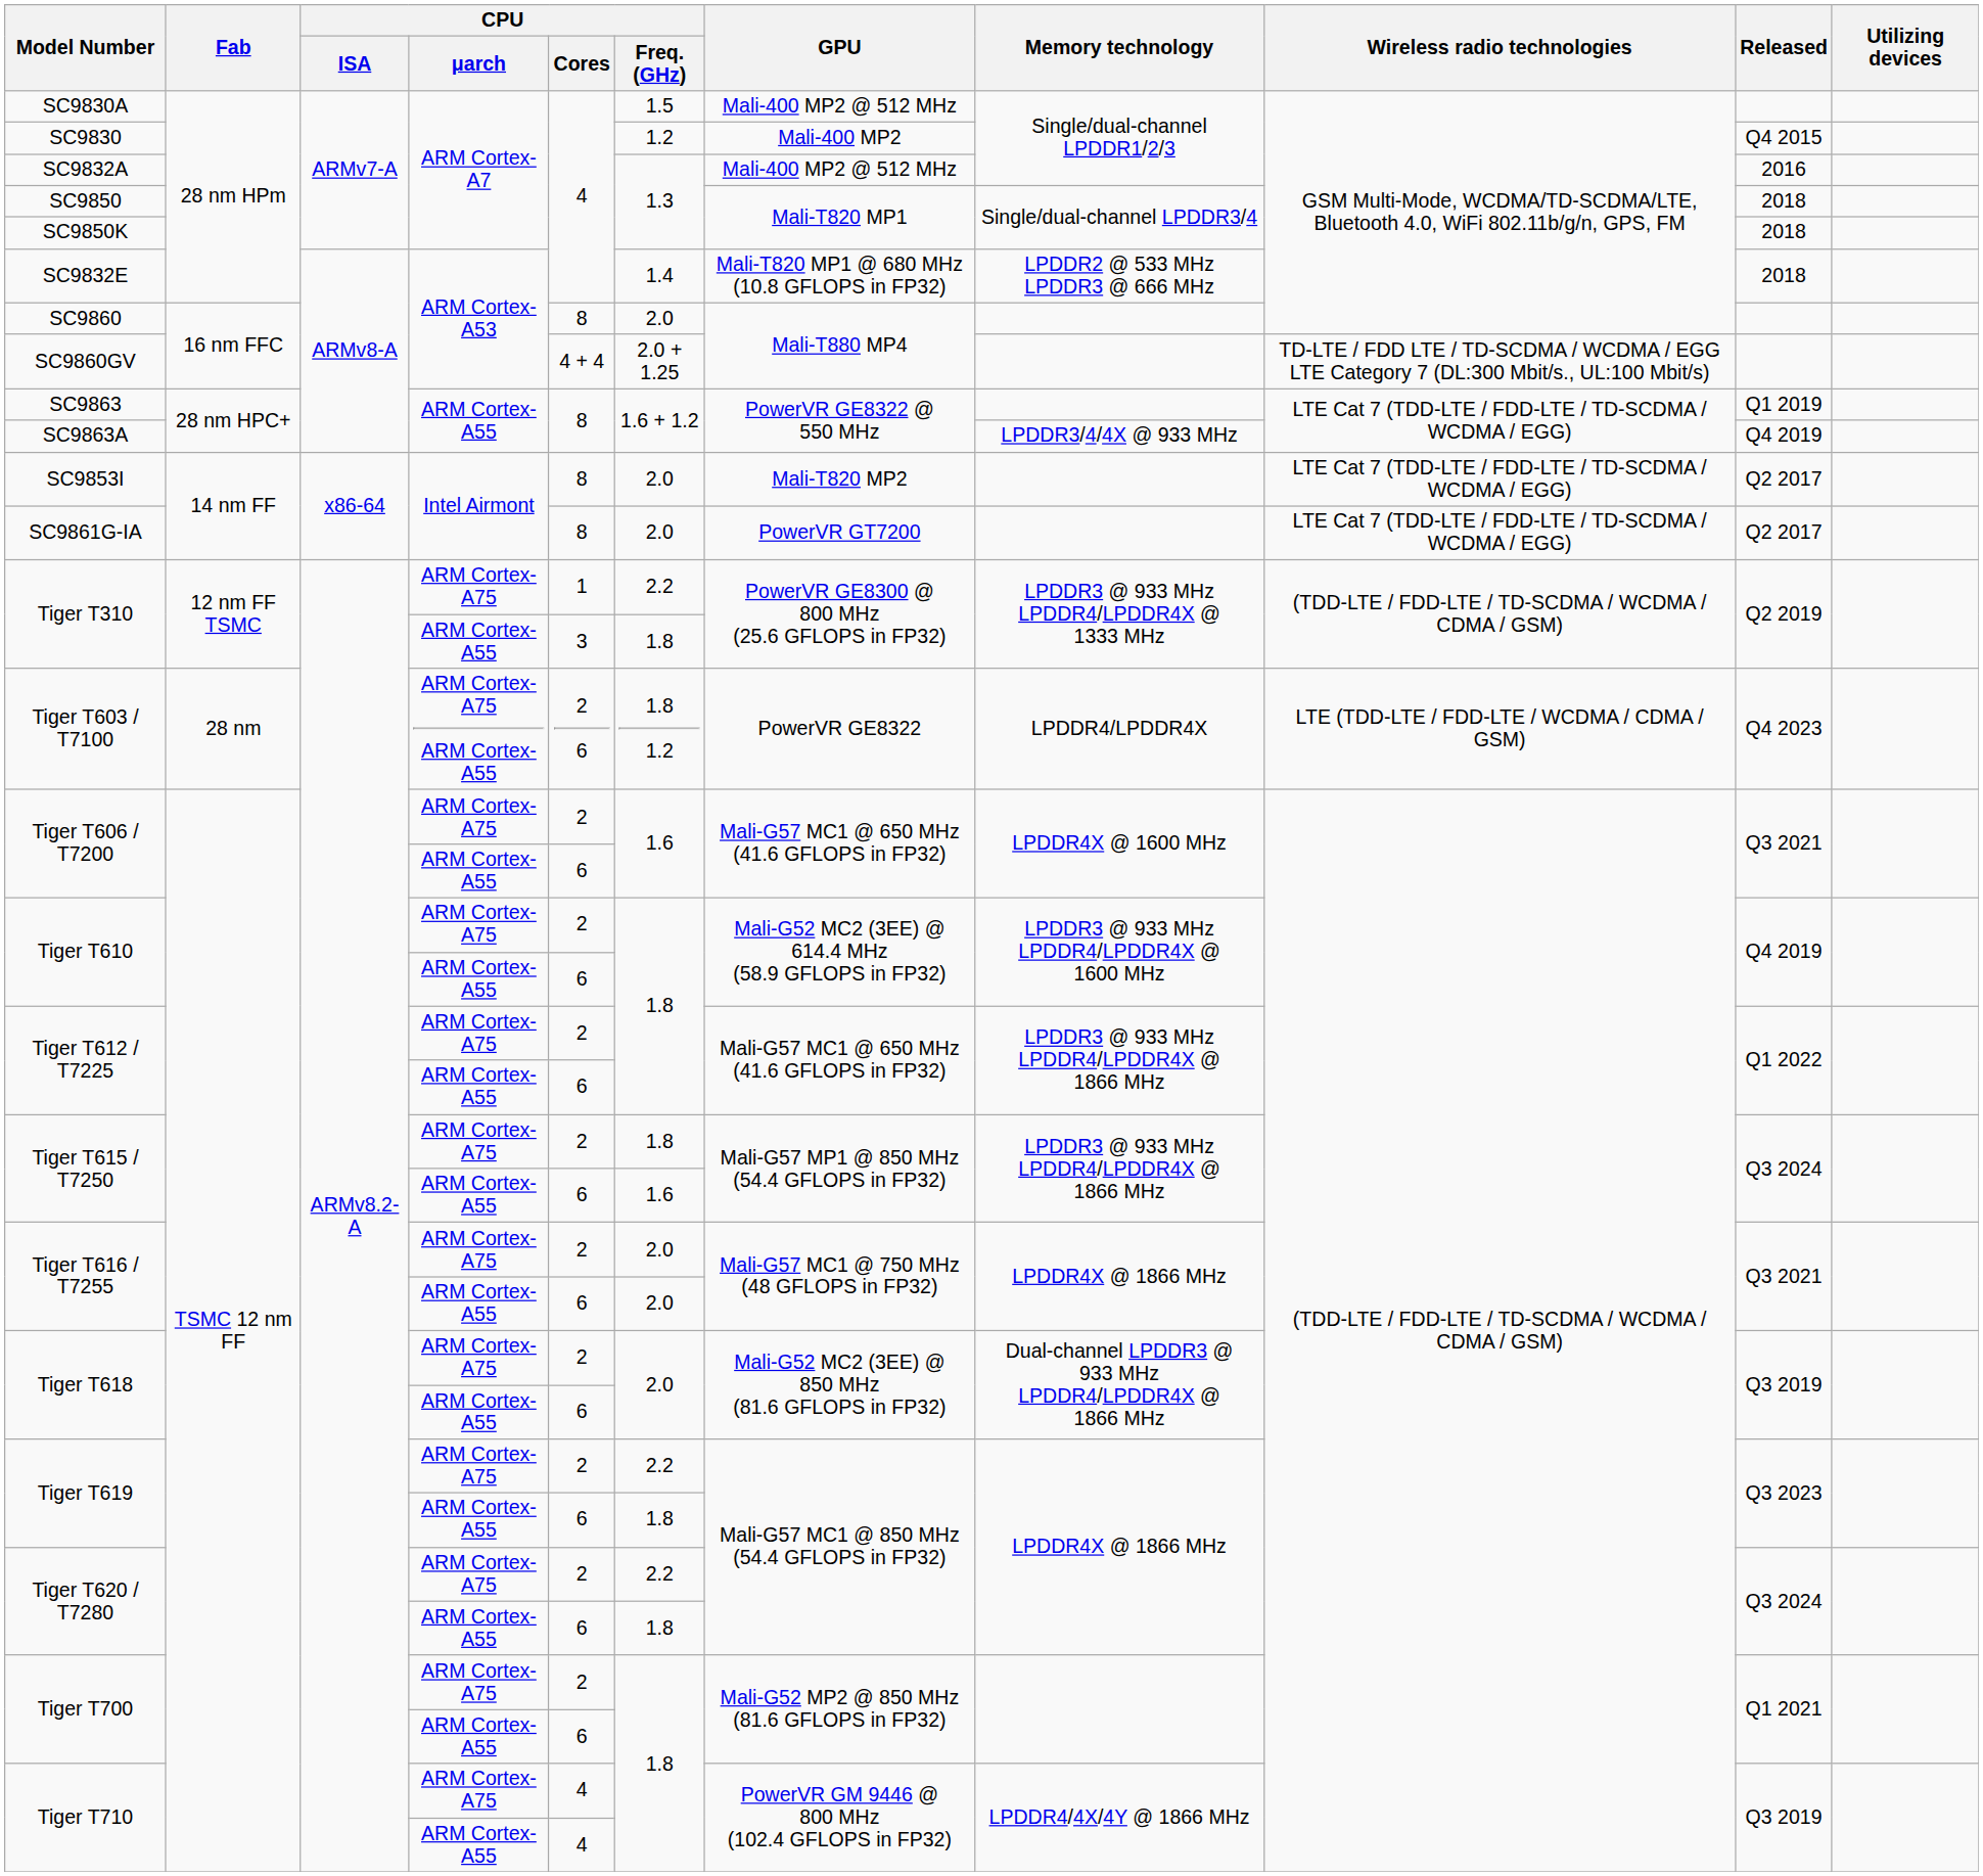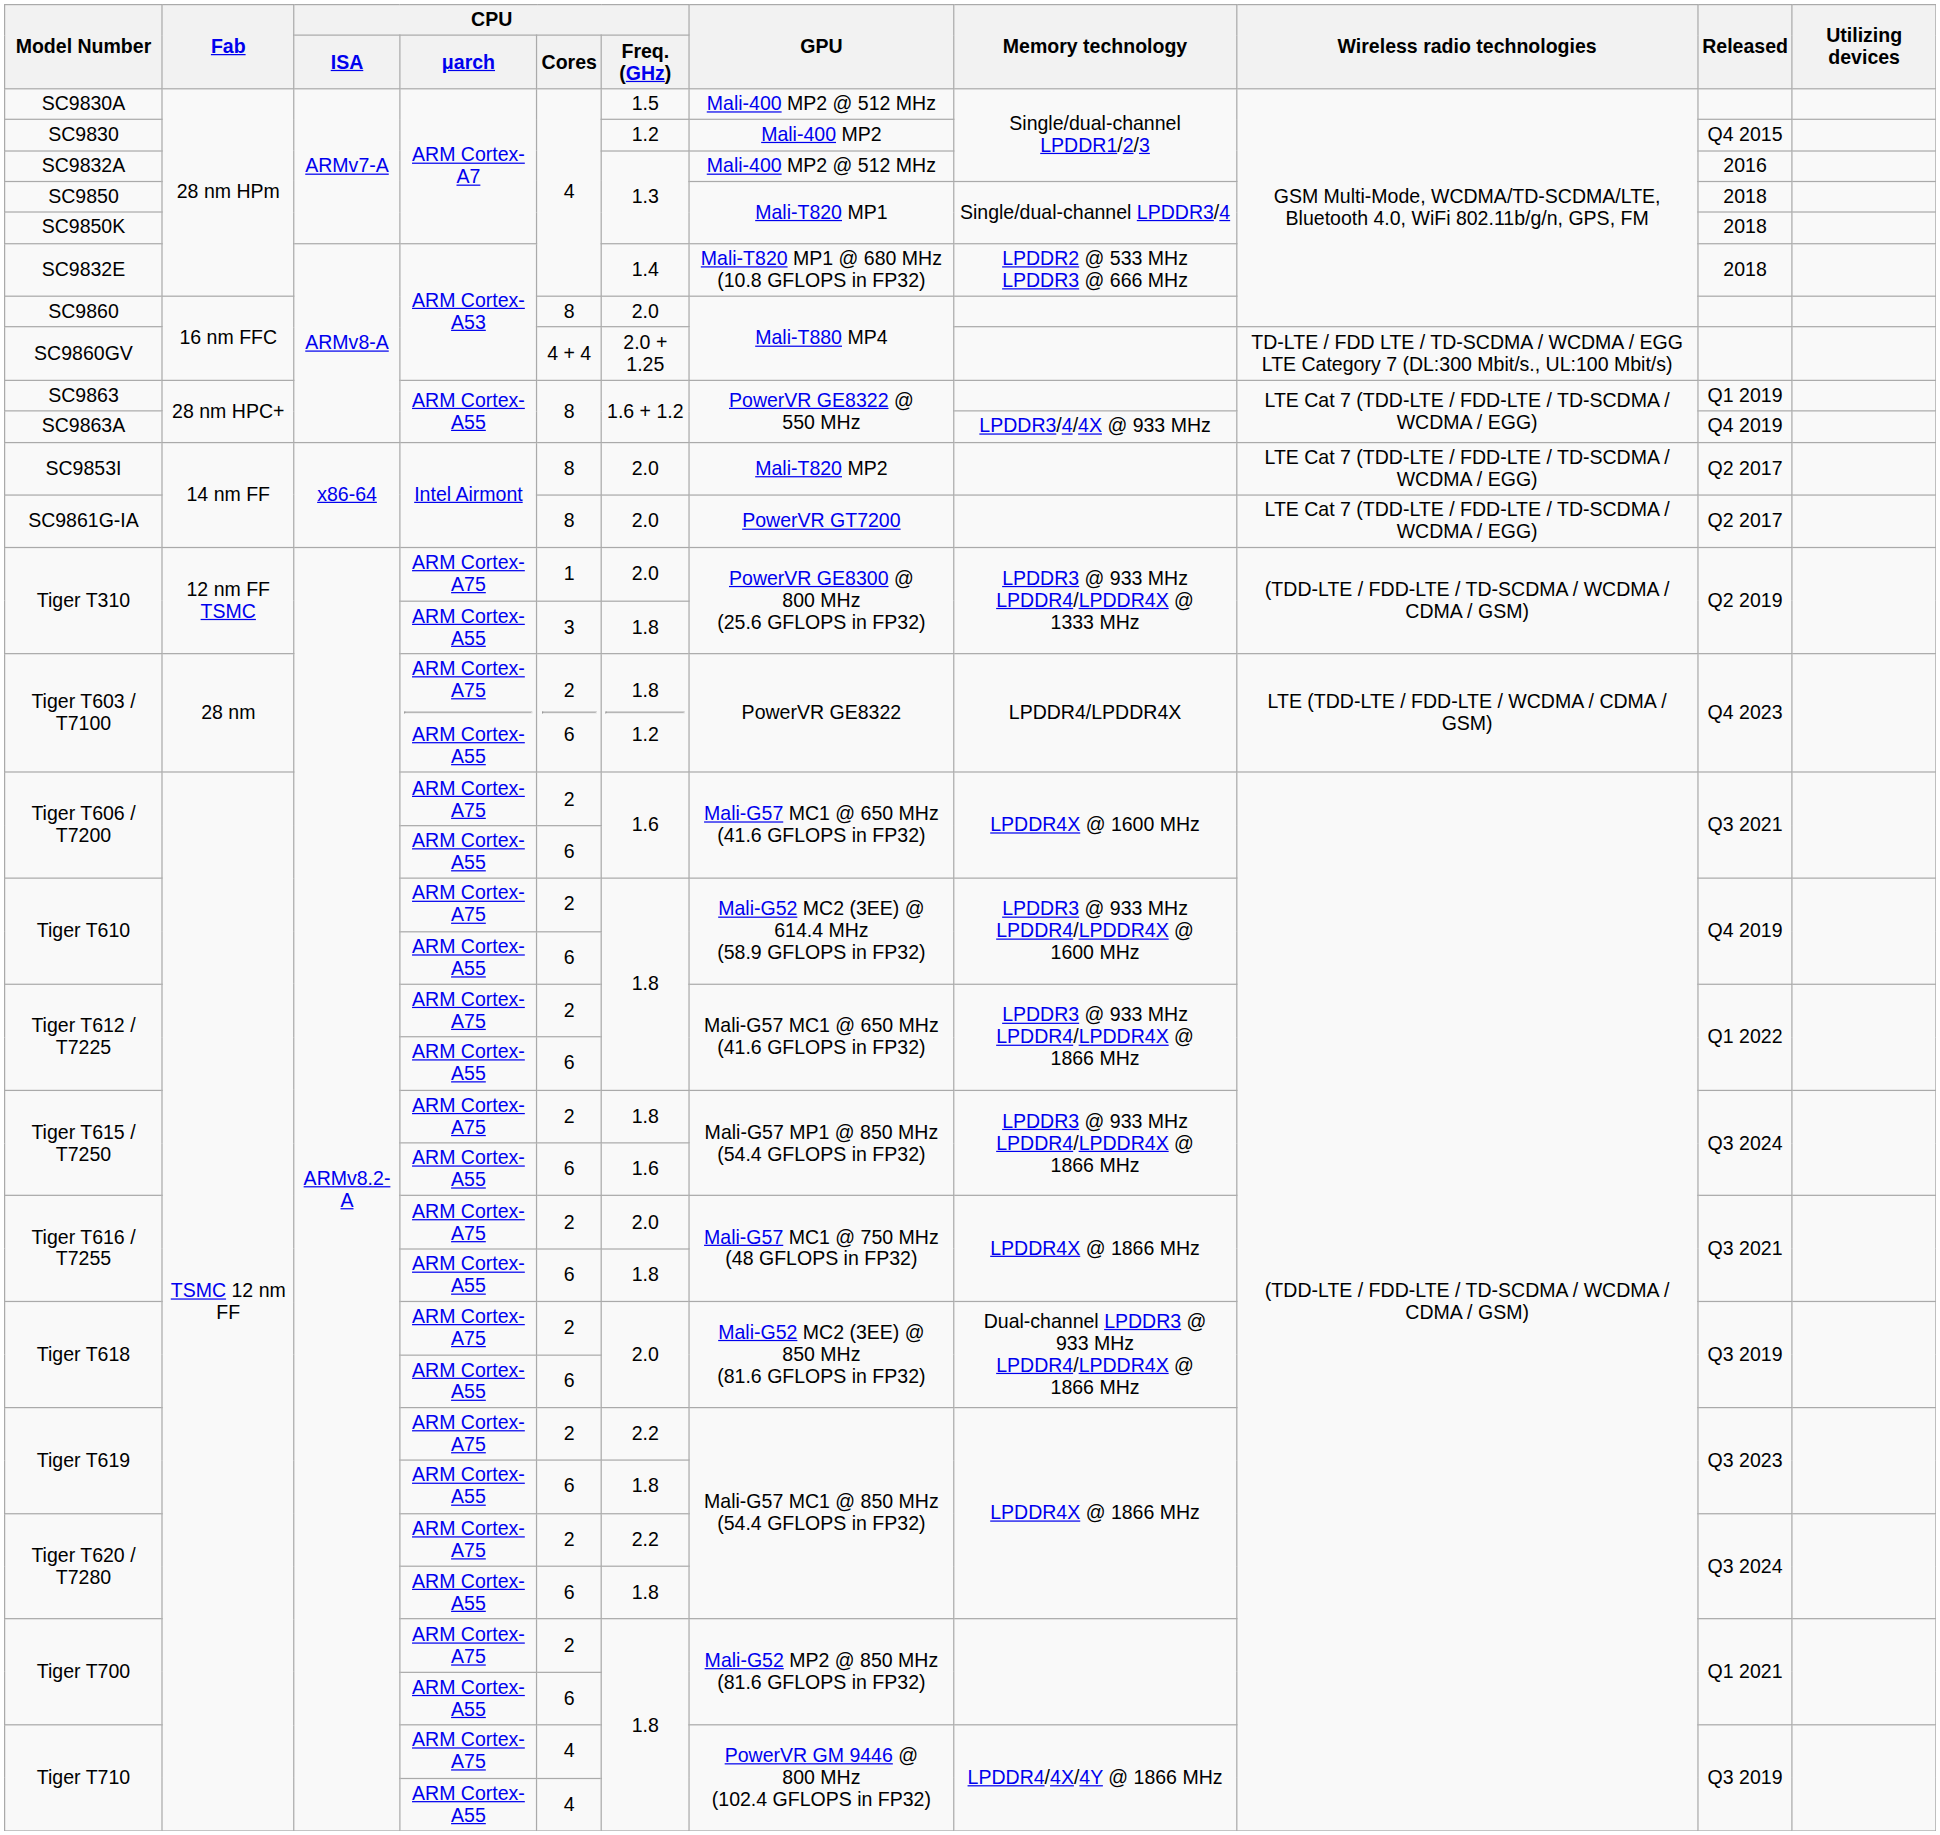 <table class="wikitable sortable" style="width:100%; text-align:center">
 <tr>
 <th rowspan="2">Model Number</th>
 <th rowspan="2"><a href='#'>Fab</a></th>
 <th colspan="4">CPU</th>
 <th rowspan="2">GPU</th>
 <th rowspan="2">Memory technology</th>
 <th rowspan="2">Wireless radio technologies</th>
 <th rowspan="2">Released</th>
 <th rowspan="2">Utilizing devices</th>
 </tr>
 <tr>
 <th><a href='#'>ISA</a></th>
 <th><a href='#'>μarch</a></th>
 <th>Cores</th>
 <th>Freq.<br>(<a href='#'>GHz</a>)</th>
 </tr>
 <tr>
 <td>SC9830A</td>
 <td rowspan="6">28 nm HPm</td>
 <td rowspan="5"><a href='#'>ARMv7-A</a></td>
 <td rowspan="5"><a href='#'>ARM Cortex-A7</a></td>
 <td rowspan="6">4</td>
 <td>1.5</td>
 <td><a href='#'>Mali-400</a> MP2 @ 512 MHz</td>
 <td rowspan="3">Single/dual-channel <a href='#'>LPDDR1</a>/<a href='#'>2</a>/<a href='#'>3</a></td>
 <td rowspan="7">GSM Multi-Mode, WCDMA/TD-SCDMA/LTE,<br>Bluetooth 4.0, WiFi 802.11b/g/n, GPS, FM</td>
 <td></td>
 <td></td>
 </tr>
 <tr>
 <td>SC9830</td>
 <td>1.2</td>
 <td><a href='#'>Mali-400</a> MP2</td>
 <td>Q4 2015</td>
 <td></td>
 </tr>
 <tr>
 <td>SC9832A</td>
 <td rowspan="3">1.3</td>
 <td><a href='#'>Mali-400</a> MP2 @ 512 MHz</td>
 <td>2016</td>
 <td></td>
 </tr>
 <tr>
 <td>SC9850</td>
 <td rowspan="2"><a href='#'>Mali-T820</a> MP1</td>
 <td rowspan="2">Single/dual-channel <a href='#'>LPDDR3</a>/<a href='#'>4</a></td>
 <td>2018</td>
 <td></td>
 </tr>
 <tr>
 <td>SC9850K</td>
 <td>2018</td>
 <td></td>
 </tr>
 <tr>
 <td>SC9832E</td>
 <td rowspan="5"><a href='#'>ARMv8-A</a></td>
 <td rowspan="3"><a href='#'>ARM Cortex-A53</a></td>
 <td>1.4</td>
 <td><a href='#'>Mali-T820</a> MP1 @ 680 MHz<br>(10.8 GFLOPS in FP32)</td>
 <td><a href='#'>LPDDR2</a> @ 533 MHz<br><a href='#'>LPDDR3</a> @ 666 MHz</td>
 <td>2018</td>
 <td></td>
 </tr>
 <tr>
 <td>SC9860</td>
 <td rowspan="2">16 nm FFC</td>
 <td>8</td>
 <td>2.0</td>
 <td rowspan="2"><a href='#'>Mali-T880</a> MP4</td>
 <td></td>
 <td></td>
 <td></td>
 </tr>
 <tr>
 <td>SC9860GV</td>
 <td>4 + 4</td>
 <td>2.0 + 1.25</td>
 <td></td>
 <td>TD-LTE / FDD LTE / TD-SCDMA / WCDMA / EGG<br>LTE Category 7 (DL:300 Mbit/s., UL:100 Mbit/s)</td>
 <td></td>
 <td></td>
 </tr>
 <tr>
 <td>SC9863</td>
 <td rowspan="2">28 nm HPC+</td>
 <td rowspan="2"><a href='#'>ARM Cortex-A55</a></td>
 <td rowspan="2">8</td>
 <td rowspan="2">1.6 + 1.2</td>
 <td rowspan="2"><a href='#'>PowerVR GE8322</a> @ 550 MHz</td>
 <td></td>
 <td rowspan="2">LTE Cat 7 (TDD-LTE / FDD-LTE / TD-SCDMA / WCDMA / EGG)</td>
 <td>Q1 2019</td>
 <td></td>
 </tr>
 <tr>
 <td>SC9863A</td>
 <td><a href='#'>LPDDR3</a>/<a href='#'>4</a>/<a href='#'>4X</a> @ 933 MHz</td>
 <td>Q4 2019</td>
 <td></td>
 </tr>
 <tr>
 <td>SC9853I</td>
 <td rowspan="2">14 nm FF</td>
 <td rowspan="2"><a href='#'>x86-64</a></td>
 <td rowspan="2"><a href='#'>Intel Airmont</a></td>
 <td>8</td>
 <td>2.0</td>
 <td><a href='#'>Mali-T820</a> MP2</td>
 <td></td>
 <td>LTE Cat 7 (TDD-LTE / FDD-LTE / TD-SCDMA / WCDMA / EGG)</td>
 <td>Q2 2017</td>
 <td></td>
 </tr>
 <tr>
 <td>SC9861G-IA</td>
 <td>8</td>
 <td>2.0</td>
 <td><a href='#'>PowerVR GT7200</a></td>
 <td></td>
 <td>LTE Cat 7 (TDD-LTE / FDD-LTE / TD-SCDMA / WCDMA / EGG)</td>
 <td>Q2 2017</td>
 <td></td>
 </tr>
 <tr>
 <td rowspan="2">Tiger T310</td>
 <td rowspan="2">12 nm FF <a href='#'>TSMC</a></td>
 <td rowspan="23"><a href='#'>ARMv8.2-A</a></td>
 <td><a href='#'>ARM Cortex-A75</a></td>
 <td>1</td>
-<td>2.2</td>
+<td>2.0</td>
 <td rowspan="2"><a href='#'>PowerVR GE8300</a> @ 800 MHz<br>(25.6 GFLOPS in FP32)</td>
 <td rowspan="2"><a href='#'>LPDDR3</a> @ 933 MHz<br><a href='#'>LPDDR4</a>/<a href='#'>LPDDR4X</a> @ 1333 MHz</td>
 <td rowspan="2">(TDD-LTE / FDD-LTE / TD-SCDMA / WCDMA / CDMA / GSM)</td>
 <td rowspan="2">Q2 2019</td>
 <td rowspan="2"></td>
 </tr>
 <tr>
 <td><a href='#'>ARM Cortex-A55</a></td>
 <td>3</td>
 <td>1.8</td>
 </tr>
 <tr>
 <td>Tiger T603 / T7100</td>
 <td>28 nm</td>
 <td><a href='#'>ARM Cortex-A75</a><hr><a href='#'>ARM Cortex-A55</a></td>
 <td>2<hr>6</td>
 <td>1.8<hr>1.2</td>
 <td>PowerVR GE8322</td>
 <td>LPDDR4/LPDDR4X</td>
 <td>LTE (TDD-LTE / FDD-LTE / WCDMA / CDMA / GSM)</td>
 <td>Q4 2023</td>
 <td></td>
 </tr>
 <tr>
 <td rowspan="2">Tiger T606 / T7200</td>
 <td rowspan="20"><a href='#'>TSMC</a> 12 nm FF</td>
 <td><a href='#'>ARM Cortex-A75</a></td>
 <td>2</td>
 <td rowspan="2">1.6</td>
 <td rowspan="2"><a href='#'>Mali-G57</a> MC1 @ 650 MHz<br>(41.6 GFLOPS in FP32)</td>
 <td rowspan="2"><a href='#'>LPDDR4X</a> @ 1600 MHz</td>
 <td rowspan="20">(TDD-LTE / FDD-LTE / TD-SCDMA / WCDMA / CDMA / GSM)</td>
 <td rowspan="2">Q3 2021</td>
 <td rowspan="2"></td>
 </tr>
 <tr>
 <td><a href='#'>ARM Cortex-A55</a></td>
 <td>6</td>
 </tr>
 <tr>
 <td rowspan="2">Tiger T610</td>
 <td><a href='#'>ARM Cortex-A75</a></td>
 <td>2</td>
 <td rowspan="4">1.8</td>
 <td rowspan="2"><a href='#'>Mali-G52</a> MC2 (3EE) @ 614.4 MHz<br>(58.9 GFLOPS in FP32)</td>
 <td rowspan="2"><a href='#'>LPDDR3</a> @ 933 MHz<br><a href='#'>LPDDR4</a>/<a href='#'>LPDDR4X</a> @ 1600 MHz</td>
 <td rowspan="2">Q4 2019</td>
 <td rowspan="2"></td>
 </tr>
 <tr>
 <td><a href='#'>ARM Cortex-A55</a></td>
 <td>6</td>
 </tr>
 <tr>
 <td rowspan="2">Tiger T612 / T7225</td>
 <td><a href='#'>ARM Cortex-A75</a></td>
 <td>2</td>
 <td rowspan="2">Mali-G57 MC1 @ 650 MHz<br>(41.6 GFLOPS in FP32)</td>
 <td rowspan="2"><a href='#'>LPDDR3</a> @ 933 MHz<br><a href='#'>LPDDR4</a>/<a href='#'>LPDDR4X</a> @ 1866 MHz</td>
 <td rowspan="2">Q1 2022</td>
 <td rowspan="2"></td>
 </tr>
 <tr>
 <td><a href='#'>ARM Cortex-A55</a></td>
 <td>6</td>
 </tr>
 <tr>
 <td rowspan="2">Tiger T615 / T7250</td>
 <td><a href='#'>ARM Cortex-A75</a></td>
 <td>2</td>
 <td>1.8</td>
 <td rowspan="2">Mali-G57 MP1 @ 850 MHz<br>(54.4 GFLOPS in FP32)</td>
 <td rowspan="2"><a href='#'>LPDDR3</a> @ 933 MHz<br><a href='#'>LPDDR4</a>/<a href='#'>LPDDR4X</a> @ 1866 MHz</td>
 <td rowspan="2">Q3 2024</td>
 <td rowspan="2"></td>
 </tr>
 <tr>
 <td><a href='#'>ARM Cortex-A55</a></td>
 <td>6</td>
 <td>1.6</td>
 </tr>
 <tr>
 <td rowspan="2">Tiger T616 / T7255</td>
 <td><a href='#'>ARM Cortex-A75</a></td>
 <td>2</td>
 <td>2.0</td>
 <td rowspan="2"><a href='#'>Mali-G57</a> MC1 @ 750 MHz<br>(48 GFLOPS in FP32)</td>
 <td rowspan="2"><a href='#'>LPDDR4X</a> @ 1866 MHz</td>
 <td rowspan="2">Q3 2021</td>
 <td rowspan="2"></td>
 </tr>
 <tr>
 <td><a href='#'>ARM Cortex-A55</a></td>
 <td>6</td>
-<td>2.0</td>
+<td>1.8</td>
 </tr>
 <tr>
 <td rowspan="2">Tiger T618</td>
 <td><a href='#'>ARM Cortex-A75</a></td>
 <td>2</td>
 <td rowspan="2">2.0</td>
 <td rowspan="2"><a href='#'>Mali-G52</a> MC2 (3EE) @ 850 MHz<br>(81.6 GFLOPS in FP32)</td>
 <td rowspan="2">Dual-channel <a href='#'>LPDDR3</a> @ 933 MHz<br><a href='#'>LPDDR4</a>/<a href='#'>LPDDR4X</a> @ 1866 MHz</td>
 <td rowspan="2">Q3 2019</td>
 <td rowspan="2"></td>
 </tr>
 <tr>
 <td><a href='#'>ARM Cortex-A55</a></td>
 <td>6</td>
 </tr>
 <tr>
 <td rowspan="2">Tiger T619</td>
 <td><a href='#'>ARM Cortex-A75</a></td>
 <td>2</td>
 <td>2.2</td>
 <td rowspan="4">Mali-G57 MC1 @ 850 MHz<br>(54.4 GFLOPS in FP32)</td>
 <td rowspan="4"><a href='#'>LPDDR4X</a> @ 1866 MHz</td>
 <td rowspan="2">Q3 2023</td>
 <td rowspan="2"></td>
 </tr>
 <tr>
 <td><a href='#'>ARM Cortex-A55</a></td>
 <td>6</td>
 <td>1.8</td>
 </tr>
 <tr>
 <td rowspan="2">Tiger T620 / T7280</td>
 <td><a href='#'>ARM Cortex-A75</a></td>
 <td>2</td>
 <td>2.2</td>
 <td rowspan="2">Q3 2024</td>
 <td rowspan="2"></td>
 </tr>
 <tr>
 <td><a href='#'>ARM Cortex-A55</a></td>
 <td>6</td>
 <td>1.8</td>
 </tr>
 <tr>
 <td rowspan="2">Tiger T700</td>
 <td><a href='#'>ARM Cortex-A75</a></td>
 <td>2</td>
 <td rowspan="4">1.8</td>
 <td rowspan="2"><a href='#'>Mali-G52</a> MP2 @ 850 MHz<br>(81.6 GFLOPS in FP32)</td>
 <td rowspan="2"></td>
 <td rowspan="2">Q1 2021</td>
 <td rowspan="2"></td>
 </tr>
 <tr>
 <td><a href='#'>ARM Cortex-A55</a></td>
 <td>6</td>
 </tr>
 <tr>
 <td rowspan="2">Tiger T710</td>
 <td><a href='#'>ARM Cortex-A75</a></td>
 <td>4</td>
 <td rowspan="2"><a href='#'>PowerVR GM 9446</a> @ 800 MHz<br>(102.4 GFLOPS in FP32)</td>
 <td rowspan="2"><a href='#'>LPDDR4</a>/<a href='#'>4X</a>/<a href='#'>4Y</a> @ 1866 MHz</td>
 <td rowspan="2">Q3 2019</td>
 <td rowspan="2"></td>
 </tr>
 <tr>
 <td><a href='#'>ARM Cortex-A55</a></td>
 <td>4</td>
 </tr>
 </table>
